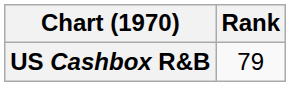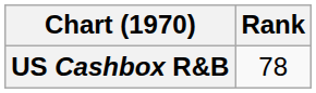 <table class="wikitable sortable plainrowheaders">
 <tr>
 <th align="left">Chart (1970)</th>
 <th style="text-align:center;">Rank</th>
 </tr>
 <tr>
 <th scope="row">US <em>Cashbox</em> R&B</th>
-<td style="text-align:center;">79</td>
+<td style="text-align:center;">78</td>
 </tr>
 </table>
